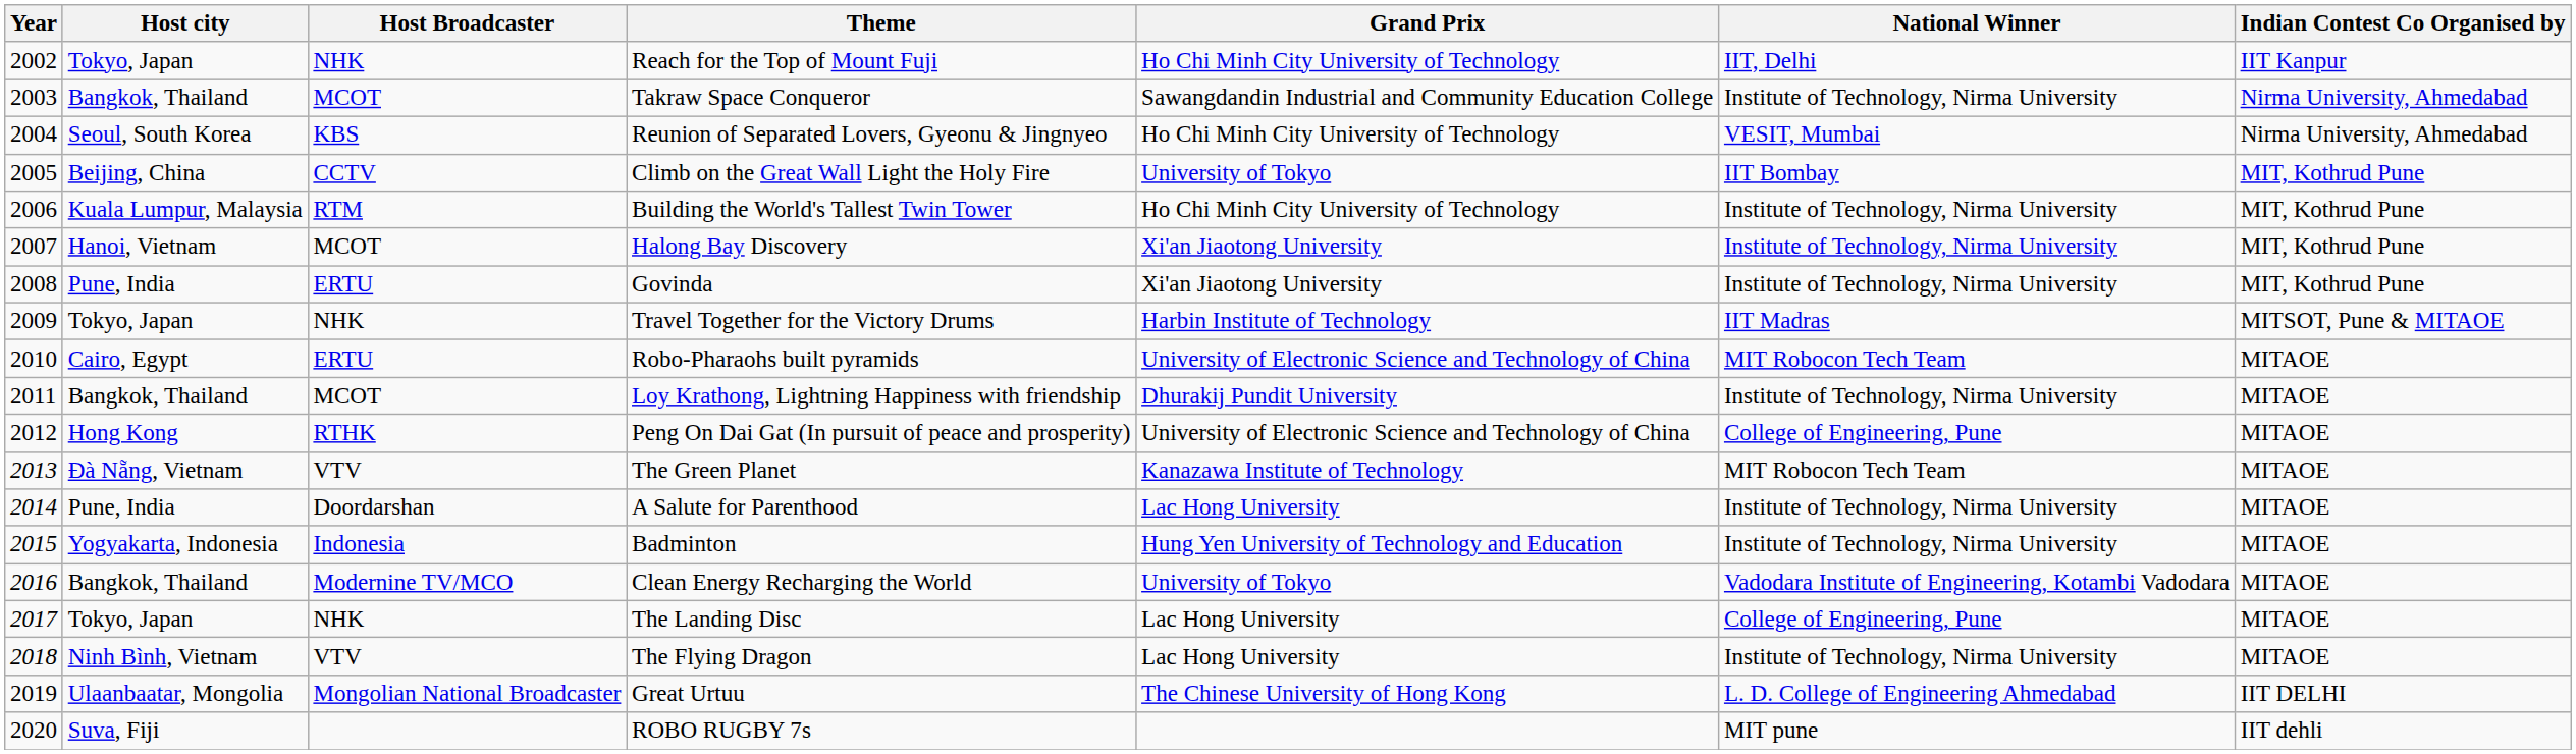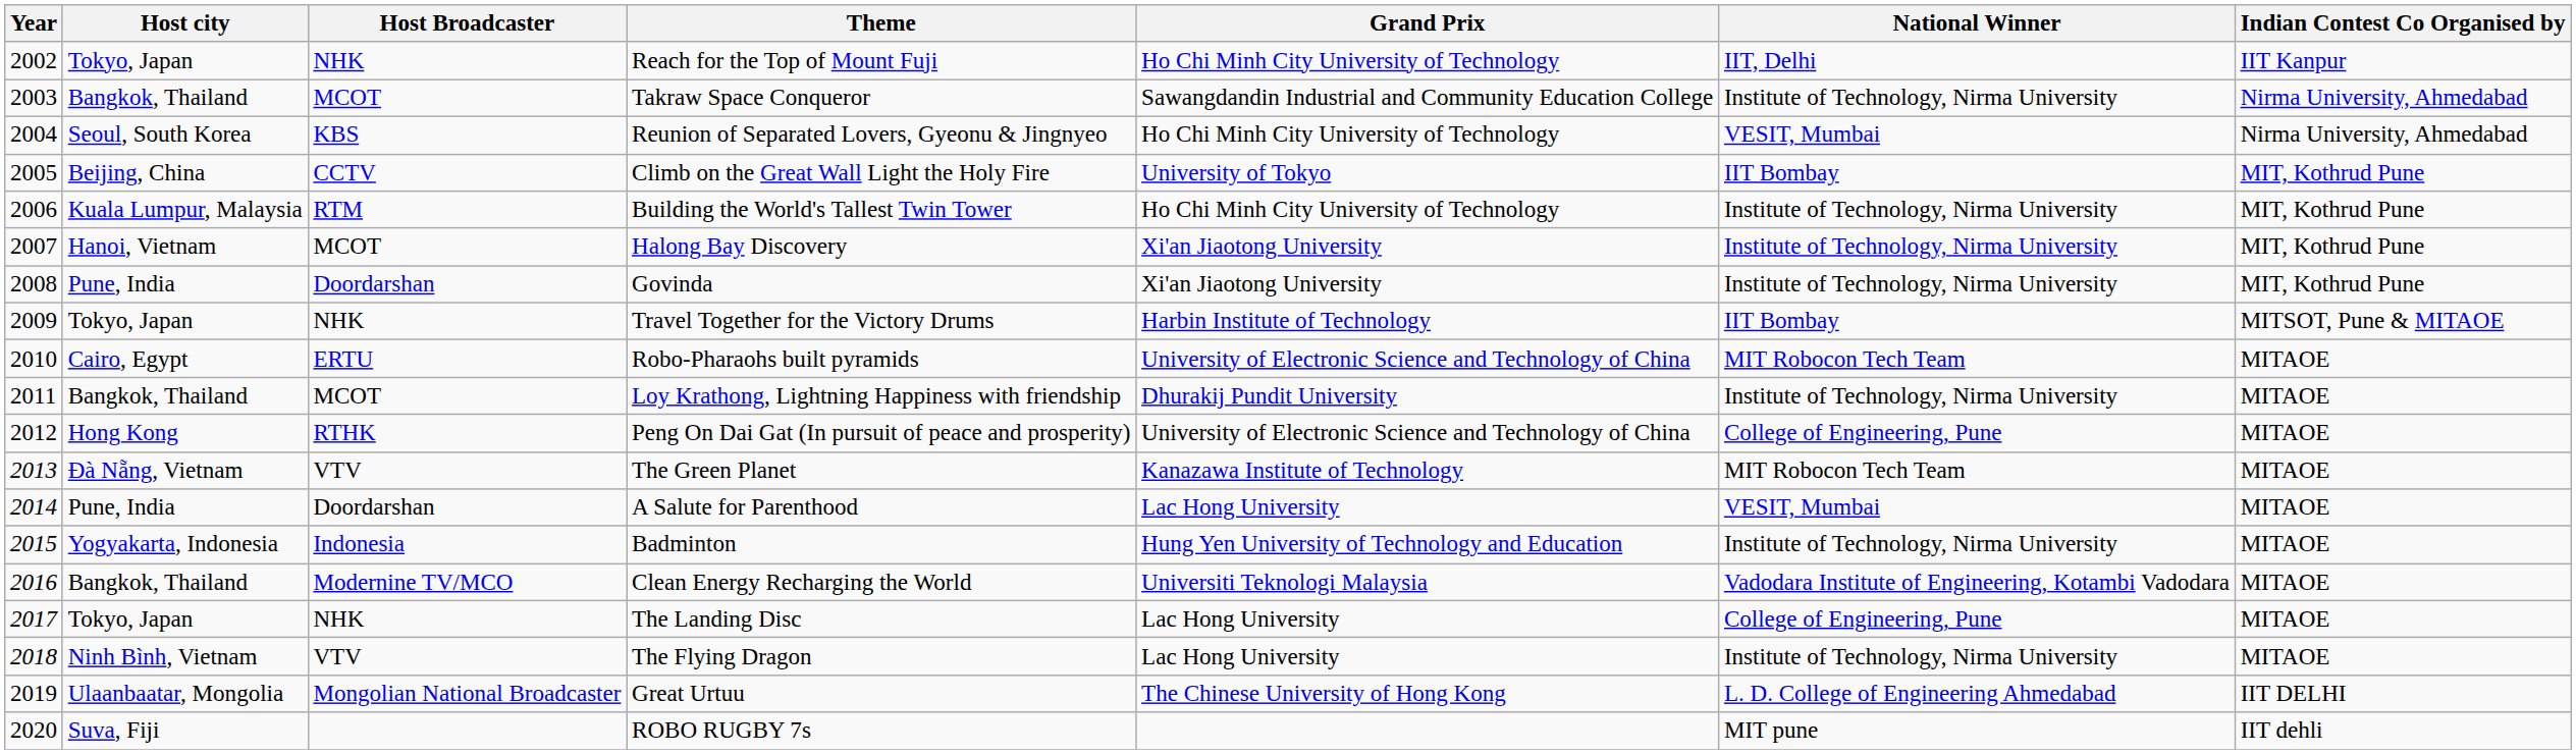 <table class="wikitable">
 <tr>
 <th>Year</th>
 <th>Host city</th>
 <th>Host Broadcaster</th>
 <th>Theme</th>
 <th>Grand Prix</th>
 <th>National Winner</th>
 <th>Indian Contest Co Organised by</th>
 </tr>
 <tr>
 <td>2002</td>
 <td> <a href='#'>Tokyo</a>, Japan</td>
 <td><a href='#'>NHK</a></td>
 <td>Reach for the Top of <a href='#'>Mount Fuji</a></td>
 <td> <a href='#'>Ho Chi Minh City University of Technology</a></td>
 <td> <a href='#'>IIT, Delhi</a></td>
 <td><a href='#'>IIT Kanpur</a></td>
 </tr>
 <tr>
 <td>2003</td>
 <td> <a href='#'>Bangkok</a>, Thailand</td>
 <td><a href='#'>MCOT</a></td>
 <td>Takraw Space Conqueror</td>
 <td> Sawangdandin Industrial and Community Education College</td>
 <td> Institute of Technology, Nirma University</td>
 <td><a href='#'>Nirma University, Ahmedabad</a></td>
 </tr>
 <tr>
 <td>2004</td>
 <td> <a href='#'>Seoul</a>, South Korea</td>
 <td><a href='#'>KBS</a></td>
 <td>Reunion of Separated Lovers, Gyeonu & Jingnyeo</td>
 <td> Ho Chi Minh City University of Technology</td>
 <td> <a href='#'>VESIT, Mumbai</a></td>
 <td>Nirma University, Ahmedabad</td>
 </tr>
 <tr>
 <td>2005</td>
 <td> <a href='#'>Beijing</a>, China</td>
 <td><a href='#'>CCTV</a></td>
 <td>Climb on the <a href='#'>Great Wall</a> Light the Holy Fire</td>
 <td> <a href='#'>University of Tokyo</a></td>
 <td> <a href='#'>IIT Bombay</a></td>
 <td><a href='#'>MIT, Kothrud Pune</a></td>
 </tr>
 <tr>
 <td>2006</td>
 <td> <a href='#'>Kuala Lumpur</a>, Malaysia</td>
 <td><a href='#'>RTM</a></td>
 <td>Building the World's Tallest <a href='#'>Twin Tower</a></td>
 <td> Ho Chi Minh City University of Technology</td>
 <td> Institute of Technology, Nirma University</td>
 <td>MIT, Kothrud Pune</td>
 </tr>
 <tr>
 <td>2007</td>
 <td> <a href='#'>Hanoi</a>, Vietnam</td>
 <td>MCOT</td>
 <td><a href='#'>Halong Bay</a> Discovery</td>
 <td> <a href='#'>Xi'an Jiaotong University</a></td>
 <td> <a href='#'>Institute of Technology, Nirma University</a></td>
 <td>MIT, Kothrud Pune</td>
 </tr>
 <tr>
 <td>2008</td>
 <td> <a href='#'>Pune</a>, India</td>
-<td><a href='#'>ERTU</a></td>
+<td><a href='#'>Doordarshan</a></td>
 <td>Govinda</td>
 <td> Xi'an Jiaotong University</td>
 <td> Institute of Technology, Nirma University</td>
 <td>MIT, Kothrud Pune</td>
 </tr>
 <tr>
 <td>2009</td>
 <td> Tokyo, Japan</td>
 <td>NHK</td>
 <td>Travel Together for the Victory Drums</td>
 <td> <a href='#'>Harbin Institute of Technology</a></td>
-<td> <a href='#'>IIT Madras</a></td>
+<td> <a href='#'>IIT Bombay</a></td>
 <td>MITSOT, Pune & <a href='#'>MITAOE</a></td>
 </tr>
 <tr>
 <td>2010</td>
 <td> <a href='#'>Cairo</a>, Egypt</td>
 <td><a href='#'>ERTU</a></td>
 <td>Robo-Pharaohs built pyramids</td>
 <td> <a href='#'>University of Electronic Science and Technology of China</a></td>
 <td> <a href='#'>MIT Robocon Tech Team</a></td>
 <td>MITAOE</td>
 </tr>
 <tr>
 <td>2011</td>
 <td> Bangkok, Thailand</td>
 <td>MCOT</td>
 <td><a href='#'>Loy Krathong</a>, Lightning Happiness with friendship</td>
 <td> <a href='#'>Dhurakij Pundit University</a></td>
 <td> Institute of Technology, Nirma University</td>
 <td>MITAOE</td>
 </tr>
 <tr>
 <td>2012</td>
 <td> <a href='#'>Hong Kong</a></td>
 <td><a href='#'>RTHK</a></td>
 <td>Peng On Dai Gat (In pursuit of peace and prosperity)</td>
 <td> University of Electronic Science and Technology of China</td>
 <td> <a href='#'>College of Engineering, Pune</a></td>
 <td>MITAOE</td>
 </tr>
 <tr>
 <td><em>2013</em></td>
 <td> <a href='#'>Đà Nẵng</a>, Vietnam</td>
 <td>VTV</td>
 <td>The Green Planet</td>
 <td> <a href='#'>Kanazawa Institute of Technology</a></td>
 <td> MIT Robocon Tech Team</td>
 <td>MITAOE</td>
 </tr>
 <tr>
 <td><em>2014</em></td>
 <td> Pune, India</td>
 <td>Doordarshan</td>
 <td>A Salute for Parenthood</td>
 <td> <a href='#'>Lac Hong University</a></td>
-<td> Institute of Technology, Nirma University</td>
+<td> <a href='#'>VESIT, Mumbai</a></td>
 <td>MITAOE</td>
 </tr>
 <tr>
 <td><em>2015</em></td>
 <td> <a href='#'>Yogyakarta</a>, Indonesia</td>
 <td><a href='#'>Indonesia</a></td>
 <td>Badminton</td>
 <td> <a href='#'>Hung Yen University of Technology and Education</a></td>
 <td> Institute of Technology, Nirma University</td>
 <td>MITAOE</td>
 </tr>
 <tr>
 <td><em>2016</em></td>
 <td> Bangkok, Thailand</td>
 <td><a href='#'>Modernine TV/MCO</a></td>
 <td>Clean Energy Recharging the World</td>
-<td> <a href='#'>University of Tokyo</a></td>
+<td> <a href='#'>Universiti Teknologi Malaysia</a></td>
 <td> <a href='#'>Vadodara Institute of Engineering, Kotambi</a> Vadodara</td>
 <td>MITAOE</td>
 </tr>
 <tr>
 <td><em>2017</em></td>
 <td>Tokyo, Japan</td>
 <td>NHK</td>
 <td>The Landing Disc</td>
 <td> Lac Hong University</td>
 <td> <a href='#'>College of Engineering, Pune</a></td>
 <td>MITAOE</td>
 </tr>
 <tr>
 <td><em>2018</em></td>
 <td> <a href='#'>Ninh Bình</a>, Vietnam</td>
 <td>VTV</td>
 <td>The Flying Dragon</td>
 <td> Lac Hong University</td>
 <td> Institute of Technology, Nirma University</td>
 <td>MITAOE</td>
 </tr>
 <tr>
 <td>2019</td>
 <td><a href='#'>Ulaanbaatar</a>, Mongolia</td>
 <td><a href='#'>Mongolian National Broadcaster</a></td>
 <td>Great Urtuu</td>
 <td> <a href='#'>The Chinese University of Hong Kong</a></td>
 <td><a href='#'>L. D. College of Engineering Ahmedabad</a></td>
 <td>IIT DELHI</td>
 </tr>
 <tr>
 <td>2020</td>
 <td> <a href='#'>Suva</a>, Fiji</td>
 <td></td>
 <td>ROBO RUGBY 7s</td>
 <td></td>
 <td>MIT pune</td>
 <td>IIT dehli</td>
 </tr>
 <tr>
 </tr>
 </table>
